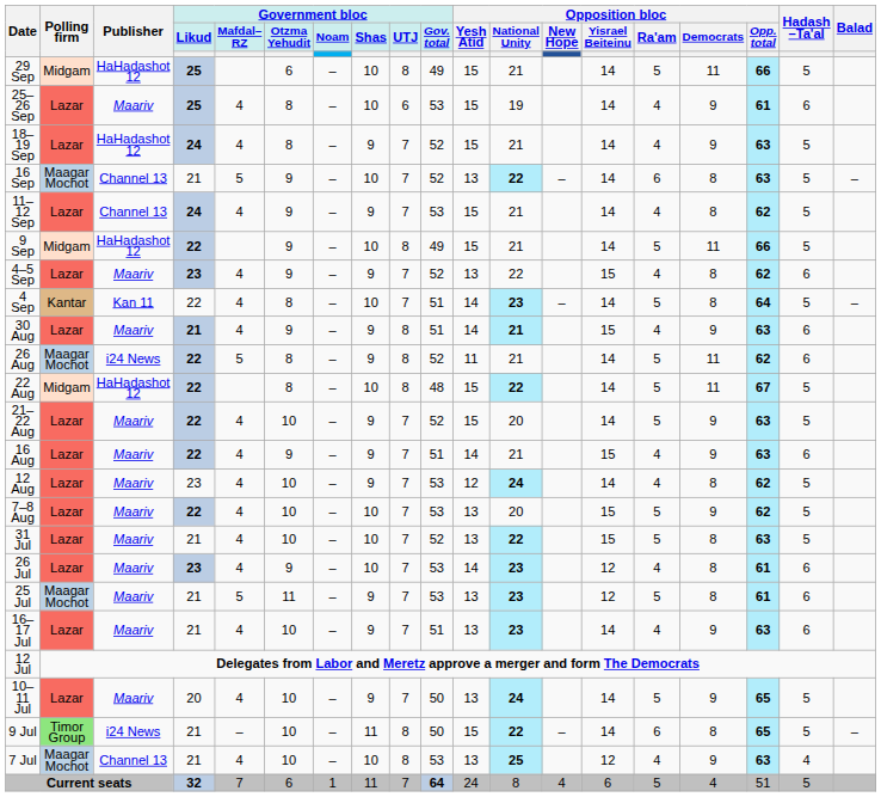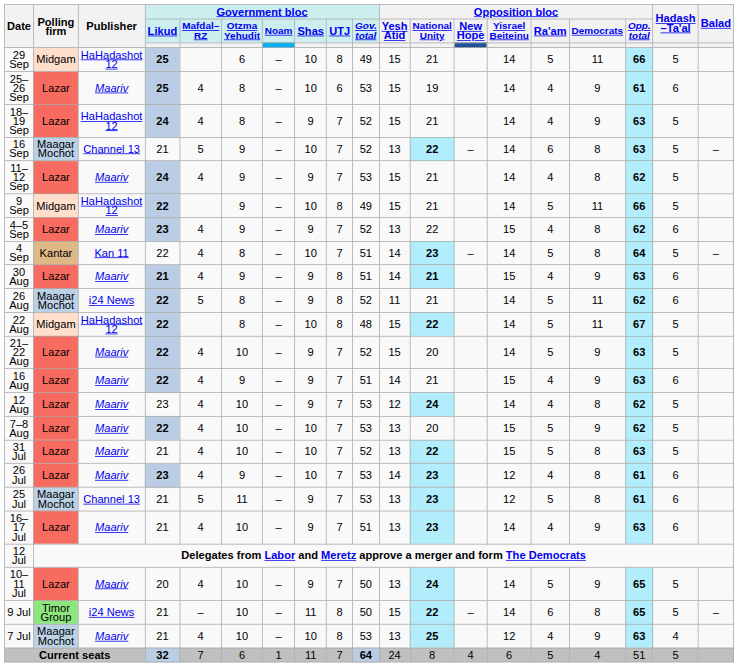 <table class="wikitable sortable" style=text-align:center;font-size:90%;line-height:12px>
 <tr>
 <th rowspan=3>Date</th>
 <th rowspan=3>Polling firm</th>
 <th rowspan=3>Publisher</th>
 <th colspan=7 style=background:#cee;><a href='#'>Government bloc</a></th>
 <th colspan=7><a href='#'>Opposition bloc</a></th>
 <th rowspan=2><a href='#'>Hadash<br>–Ta'al</a></th>
 <th rowspan=2><a href='#'>Balad</a></th>
 </tr>
 <tr>
 <th style=background:#cee><a href='#'>Likud</a></th>
 <th style=background:#cee;font-size:90%><a href='#'>Mafdal–<br>RZ</a></th>
 <th style=background:#cee;font-size:90%><a href='#'>Otzma<br>Yehudit</a></th>
 <th style=background:#cee;font-size:90%><a href='#'>Noam</a></th>
 <th style=background:#cee><a href='#'>Shas</a></th>
 <th style=background:#cee><a href='#'>UTJ</a></th>
 <th style=background:#cee;font-size:90%><a href='#'><em>Gov. total</em></a></th>
 <th><a href='#'>Yesh<br>Atid</a></th>
 <th style=font-size:90%><a href='#'>National<br>Unity</a></th>
 <th><a href='#'>New<br>Hope</a></th>
 <th style=font-size:90%><a href='#'>Yisrael<br>Beiteinu</a></th>
 <th><a href='#'>Ra'am</a></th>
 <th style=font-size:90%><a href='#'>Democrats</a></th>
 <th style=font-size:90%><a href='#'><em>Opp. total</em></a></th>
 </tr>
 <tr>
 <th style=background:></th>
 <th style=background:></th>
 <th style=background:></th>
 <th style=background:#01AFF0></th>
 <th style=background:></th>
 <th style=background:></th>
 <th style=background:></th>
 <th style=background:></th>
 <th style=background:></th>
 <th style=background:#235298></th>
 <th style=background:></th>
 <th style=background:></th>
 <th style=background:></th>
 <th style=background:></th>
 <th style=background:></th>
 <th style=background:></th>
 </tr>
 <tr>
 <td data-sort-value=2024-09-29>29 Sep</td>
 <td style=background:#FFDFCC>Midgam</td>
 <td><a href='#'>HaHadashot 12</a></td>
 <td style=background:#BBCDE4><strong>25</strong> </td>
 <td>	</td>
 <td>6					</td>
 <td>–					</td>
 <td>10					</td>
 <td>8					</td>
 <td>49					</td>
 <td>15					</td>
 <td>21	                </td>
 <td>	</td>
 <td>14					</td>
 <td>5					</td>
 <td>11		            </td>
 <td style=background:#B2EDFB><strong>66</strong>	</td>
 <td>5					</td>
 <td>	</td>
 </tr>
 <tr>
 <td data-sort-value=2024-09-26>25–26 Sep</td>
 <td style=background:#F86B61>Lazar</td>
 <td><em><a href='#'>Maariv</a></em></td>
 <td style=background:#BBCDE4><strong>25</strong>	</td>
 <td>4                	</td>
 <td>8				    </td>
 <td>–					</td>
 <td>10					</td>
 <td>6					</td>
 <td>53					</td>
 <td>15					</td>
 <td>19                 </td>
 <td>	</td>
 <td>14					</td>
 <td>4					</td>
 <td>9					</td>
 <td style=background:#B2EDFB><strong>61</strong>	</td>
 <td>6					</td>
 <td>	</td>
 </tr>
 <tr>
 <td data-sort-value=2024-09-18>18–19 Sep</td>
 <td style=background:#F86B61>Lazar</td>
 <td><a href='#'>HaHadashot 12</a></td>
 <td style=background:#BBCDE4><strong>24</strong>	</td>
 <td>4                	</td>
 <td>8				    </td>
 <td>–					</td>
 <td>9					</td>
 <td>7					</td>
 <td>52					</td>
 <td>15					</td>
 <td>21	                </td>
 <td>	</td>
 <td>14					</td>
 <td>4					</td>
 <td>9					</td>
 <td style=background:#B2EDFB><strong>63</strong>	</td>
 <td>5					</td>
 <td>	</td>
 </tr>
 <tr>
 <td data-sort-value=2024-09-16>16 Sep</td>
 <td style=background:#BAD1E6>Maagar Mochot</td>
 <td><a href='#'>Channel 13</a></td>
 <td>21					</td>
 <td>5					</td>
 <td>9					</td>
 <td>–					</td>
 <td>10					</td>
 <td>7					</td>
 <td>52					</td>
 <td>13					</td>
 <td style=background:#B2EDFB><strong>22</strong>	</td>
 <td>–	                </td>
 <td>14					</td>
 <td>6					</td>
 <td>8					</td>
 <td style=background:#B2EDFB><strong>63</strong>	</td>
 <td>5					</td>
 <td>–	                </td>
 </tr>
 <tr>
 <td data-sort-value=2024-09-12>11–12 Sep</td>
 <td style=background:#F86B61>Lazar</td>
-<td><a href='#'>Channel 13</a></td>
+<td><em><a href='#'>Maariv</a></em></td>
 <td style=background:#BBCDE4><strong>24</strong>	</td>
 <td>4                	</td>
 <td>9				    </td>
 <td>–					</td>
 <td>9					</td>
 <td>7					</td>
 <td>53					</td>
 <td>15					</td>
 <td>21	                </td>
 <td>	</td>
 <td>14					</td>
 <td>4					</td>
 <td>8					</td>
 <td style=background:#B2EDFB><strong>62</strong>	</td>
 <td>5					</td>
 <td>	</td>
 </tr>
 <tr>
 <td data-sort-value=2024-09-09>9 Sep</td>
 <td style=background:#FFDFCC>Midgam</td>
 <td><a href='#'>HaHadashot 12</a></td>
 <td style=background:#BBCDE4><strong>22</strong> </td>
 <td>	</td>
 <td>9					</td>
 <td>–					</td>
 <td>10					</td>
 <td>8					</td>
 <td>49					</td>
 <td>15					</td>
 <td>21	                </td>
 <td>	</td>
 <td>14					</td>
 <td>5					</td>
 <td>11		            </td>
 <td style=background:#B2EDFB><strong>66</strong>	</td>
 <td>5					</td>
 <td>	</td>
 </tr>
 <tr>
 <td data-sort-value=2024-09-04>4–5 Sep</td>
 <td style=background:#F86B61>Lazar</td>
 <td><em><a href='#'>Maariv</a></em></td>
 <td style=background:#BBCDE4><strong>23</strong>	</td>
 <td>4                	</td>
 <td>9				    </td>
 <td>–					</td>
 <td>9					</td>
 <td>7					</td>
 <td>52					</td>
 <td>13					</td>
 <td>22	                </td>
 <td>	</td>
 <td>15					</td>
 <td>4					</td>
 <td>8					</td>
 <td style=background:#B2EDFB><strong>62</strong>	</td>
 <td>6					</td>
 <td>	</td>
 </tr>
 <tr>
 <td data-sort-value=2024-09-04>4 Sep</td>
 <td style=background:burlywood>Kantar</td>
 <td><a href='#'>Kan 11</a></td>
 <td>22					</td>
 <td>4					</td>
 <td>8					</td>
 <td>–					</td>
 <td>10					</td>
 <td>7					</td>
 <td>51					</td>
 <td>14					</td>
 <td style=background:#B2EDFB><strong>23</strong>	</td>
 <td>–	                </td>
 <td>14					</td>
 <td>5					</td>
 <td>8					</td>
 <td style=background:#B2EDFB><strong>64</strong>	</td>
 <td>5					</td>
 <td>–	                </td>
 </tr>
 <tr>
 <td data-sort-value=2024-08-30>30 Aug</td>
 <td style=background:#F86B61>Lazar</td>
 <td><em><a href='#'>Maariv</a></em></td>
 <td style=background:#BBCDE4><strong>21</strong>	</td>
 <td>4                	</td>
 <td>9					</td>
 <td>–					</td>
 <td>9					</td>
 <td>8					</td>
 <td>51					</td>
 <td>14					</td>
 <td style=background:#B2EDFB><strong>21</strong></td>
 <td>	</td>
 <td>15					</td>
 <td>4					</td>
 <td>9					</td>
 <td style=background:#B2EDFB><strong>63</strong>	</td>
 <td>6					</td>
 <td>	</td>
 </tr>
 <tr>
 <td data-sort-value=2024-08-26>26 Aug</td>
 <td style=background:#BAD1E6>Maagar Mochot</td>
 <td><a href='#'>i24 News</a></td>
 <td style=background:#BBCDE4><strong>22</strong> </td>
 <td>5					</td>
 <td>8					</td>
 <td>–					</td>
 <td>9					</td>
 <td>8					</td>
 <td>52					</td>
 <td>11					</td>
 <td>21	                </td>
 <td>	</td>
 <td>14					</td>
 <td>5					</td>
 <td>11					</td>
 <td style=background:#B2EDFB><strong>62</strong>	</td>
 <td>6					</td>
 <td>	</td>
 </tr>
 <tr>
 <td data-sort-value=2024-08-22>22 Aug</td>
 <td style=background:#FFDFCC>Midgam</td>
 <td><a href='#'>HaHadashot 12</a></td>
 <td style=background:#BBCDE4><strong>22</strong> </td>
 <td>	</td>
 <td>8					</td>
 <td>–					</td>
 <td>10					</td>
 <td>8					</td>
 <td>48					</td>
 <td>15					</td>
 <td style=background:#B2EDFB><strong>22</strong>	</td>
 <td>	</td>
 <td>14					</td>
 <td>5					</td>
 <td>11		            </td>
 <td style=background:#B2EDFB><strong>67</strong>	</td>
 <td>5					</td>
 <td>	</td>
 </tr>
 <tr>
 <td data-sort-value=2024-08-21>21–22 Aug</td>
 <td style=background:#F86B61>Lazar</td>
 <td><em><a href='#'>Maariv</a></em></td>
 <td style=background:#BBCDE4><strong>22</strong>	</td>
 <td>4                	</td>
 <td>10					</td>
 <td>–					</td>
 <td>9					</td>
 <td>7					</td>
 <td>52					</td>
 <td>15					</td>
 <td>20	                </td>
 <td>	</td>
 <td>14					</td>
 <td>5					</td>
 <td>9					</td>
 <td style=background:#B2EDFB><strong>63</strong>	</td>
 <td>5					</td>
 <td>	</td>
 </tr>
 <tr>
 <td data-sort-value=2024-08-16>16 Aug</td>
 <td style=background:#F86B61>Lazar</td>
 <td><em><a href='#'>Maariv</a></em></td>
 <td style=background:#BBCDE4><strong>22</strong> </td>
 <td>4                	</td>
 <td>9					</td>
 <td>–					</td>
 <td>9					</td>
 <td>7					</td>
 <td>51					</td>
 <td>14					</td>
 <td>21                 </td>
 <td>	</td>
 <td>15					</td>
 <td>4					</td>
 <td>9					</td>
 <td style=background:#B2EDFB><strong>63</strong>	</td>
 <td>6					</td>
 <td>	</td>
 </tr>
 <tr>
 <td data-sort-value=2024-08-12>12 Aug</td>
 <td style=background:#F86B61>Lazar</td>
 <td><em><a href='#'>Maariv</a></em></td>
 <td>23	                </td>
 <td>4                	</td>
 <td>10					</td>
 <td>–					</td>
 <td>9					</td>
 <td>7					</td>
 <td>53					</td>
 <td>12					</td>
 <td style=background:#B2EDFB><strong>24</strong></td>
 <td>	</td>
 <td>14					</td>
 <td>4					</td>
 <td>8					</td>
 <td style=background:#B2EDFB><strong>62</strong>	</td>
 <td>5					</td>
 <td>	</td>
 </tr>
 <tr>
 <td data-sort-value=2024-08-07>7–8 Aug</td>
 <td style=background:#F86B61>Lazar</td>
 <td><em><a href='#'>Maariv</a></em></td>
 <td style=background:#BBCDE4><strong>22</strong>	</td>
 <td>4                	</td>
 <td>10					</td>
 <td>–					</td>
 <td>10					</td>
 <td>7					</td>
 <td>53					</td>
 <td>13					</td>
 <td>20	                </td>
 <td>	</td>
 <td>15					</td>
 <td>5					</td>
 <td>9					</td>
 <td style=background:#B2EDFB><strong>62</strong>	</td>
 <td>5					</td>
 <td>	</td>
 </tr>
 <tr>
 <td data-sort-value=2024-07-31>31 Jul</td>
 <td style=background:#F86B61>Lazar</td>
 <td><em><a href='#'>Maariv</a></em></td>
 <td>21                 </td>
 <td>4                	</td>
 <td>10					</td>
 <td>–					</td>
 <td>10					</td>
 <td>7					</td>
 <td>52					</td>
 <td>13					</td>
 <td style=background:#B2EDFB><strong>22</strong>	</td>
 <td>	</td>
 <td>15					</td>
 <td>5					</td>
 <td>8					</td>
 <td style=background:#B2EDFB><strong>63</strong>	</td>
 <td>5					</td>
 <td>	</td>
 </tr>
 <tr>
 <td data-sort-value=2024-07-26>26 Jul</td>
 <td style=background:#F86B61>Lazar</td>
 <td><em><a href='#'>Maariv</a></em></td>
 <td style=background:#BBCDE4><strong>23</strong>	</td>
 <td>4                	</td>
 <td>9					</td>
 <td>–					</td>
 <td>10					</td>
 <td>7					</td>
 <td>53					</td>
 <td>14					</td>
 <td style=background:#B2EDFB><strong>23</strong>	</td>
 <td>	</td>
 <td>12					</td>
 <td>4					</td>
 <td>8					</td>
 <td style=background:#B2EDFB><strong>61</strong>	</td>
 <td>6					</td>
 <td>	</td>
 </tr>
 <tr>
 <td data-sort-value=2024-07-25>25 Jul</td>
 <td style=background:#BAD1E6>Maagar Mochot</td>
-<td><em><a href='#'>Maariv</a></em></td>
+<td><a href='#'>Channel 13</a></td>
 <td>21					</td>
 <td>5					</td>
 <td>11					</td>
 <td>–					</td>
 <td>9					</td>
 <td>7					</td>
 <td>53					</td>
 <td>13					</td>
 <td style=background:#B2EDFB><strong>23</strong>	</td>
 <td>	</td>
 <td>12					</td>
 <td>5					</td>
 <td>8					</td>
 <td style=background:#B2EDFB><strong>61</strong>	</td>
 <td>6					</td>
 <td>	</td>
 </tr>
 <tr>
 <td data-sort-value=2024-07-16>16–17 Jul</td>
 <td style=background:#F86B61>Lazar</td>
 <td><em><a href='#'>Maariv</a></em></td>
 <td>21					</td>
 <td>4                	</td>
 <td>10					</td>
 <td>–					</td>
 <td>9					</td>
 <td>7					</td>
 <td>51					</td>
 <td>13					</td>
 <td style=background:#B2EDFB><strong>23</strong>	</td>
 <td>	</td>
 <td>14					</td>
 <td>4					</td>
 <td>9					</td>
 <td style=background:#B2EDFB><strong>63</strong>	</td>
 <td>6					</td>
 <td>	</td>
 </tr>
 <tr>
 <td data-sort-value=2024-07-12>12 Jul</td>
 <td colspan=18><strong>Delegates from <a href='#'>Labor</a> and <a href='#'>Meretz</a> approve a merger and form <a href='#'>The Democrats</a></strong></td>
 </tr>
 <tr>
 <td data-sort-value=2024-07-10>10–11 Jul</td>
 <td style=background:#F86B61>Lazar</td>
 <td><em><a href='#'>Maariv</a></em></td>
 <td>20					</td>
 <td>4                	</td>
 <td>10					</td>
 <td>–					</td>
 <td>9					</td>
 <td>7					</td>
 <td>50					</td>
 <td>13					</td>
 <td style=background:#B2EDFB><strong>24</strong>	</td>
 <td>	</td>
 <td>14					</td>
 <td>5					</td>
 <td>9					</td>
 <td style=background:#B2EDFB><strong>65</strong>	</td>
 <td>5					</td>
 <td>	</td>
 </tr>
 <tr>
 <td data-sort-value=2024-07-09>9 Jul</td>
 <td style=background:#8DE67E>Timor Group</td>
 <td><a href='#'>i24 News</a></td>
 <td>21					</td>
 <td>–					</td>
 <td>10					</td>
 <td>–					</td>
 <td>11					</td>
 <td>8					</td>
 <td>50					</td>
 <td>15					</td>
 <td style=background:#B2EDFB><strong>22</strong>	</td>
 <td>–	</td>
 <td>14					</td>
 <td>6					</td>
 <td>8					</td>
 <td style=background:#B2EDFB><strong>65</strong>	</td>
 <td>5					</td>
 <td>–	</td>
 </tr>
 <tr>
 <td data-sort-value=2024-07-07>7 Jul</td>
 <td style=background:#BAD1E6>Maagar Mochot</td>
-<td><a href='#'>Channel 13</a></td>
+<td><em><a href='#'>Maariv</a></em></td>
 <td>21					</td>
 <td>4					</td>
 <td>10					</td>
 <td>–					</td>
 <td>10					</td>
 <td>8					</td>
 <td>53					</td>
 <td>13					</td>
 <td style=background:#B2EDFB><strong>25</strong>	</td>
 <td>	</td>
 <td>12					</td>
 <td>4					</td>
 <td>9					</td>
 <td style=background:#B2EDFB><strong>63</strong>	</td>
 <td>4					</td>
 <td>	</td>
 </tr>
 <tr style=background:silver>
 <td colspan=3><strong>Current seats</strong></td>
 <td style=background:#BBCDE4><strong>32</strong>	</td>
 <td>7					</td>
 <td>6					</td>
 <td>1					</td>
 <td>11					</td>
 <td>7					</td>
 <td style=background:#BBCDE4><strong>64</strong>	</td>
 <td>24					</td>
 <td>8					</td>
 <td>4					</td>
 <td>6					</td>
 <td>5					</td>
 <td>4					</td>
 <td>51					</td>
 <td>5					</td>
 <td>	</td>
 </tr>
 </table>
